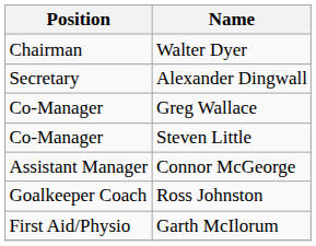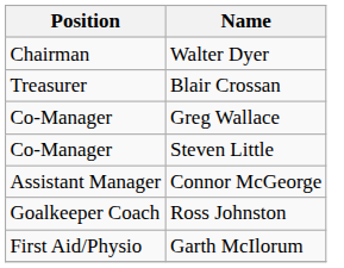 <table class="wikitable">
 <tr>
 <th>Position</th>
 <th>Name</th>
 </tr>
 <tr>
 <td>Chairman</td>
 <td>Walter Dyer</td>
 </tr>
 <tr>
-<td>Secretary</td>
-<td>Alexander Dingwall</td>
+<td>Treasurer</td>
+<td>Blair Crossan</td>
 </tr>
 <tr>
 <td>Co-Manager</td>
 <td>Greg Wallace</td>
 </tr>
 <tr>
 <td>Co-Manager</td>
 <td>Steven Little</td>
 </tr>
 <tr>
 <td>Assistant Manager</td>
 <td>Connor McGeorge</td>
 </tr>
 <tr>
 <td>Goalkeeper Coach</td>
 <td>Ross Johnston</td>
 </tr>
 <tr>
 <td>First Aid/Physio</td>
 <td>Garth McIlorum</td>
 </tr>
 <tr>
 </tr>
 </table>
